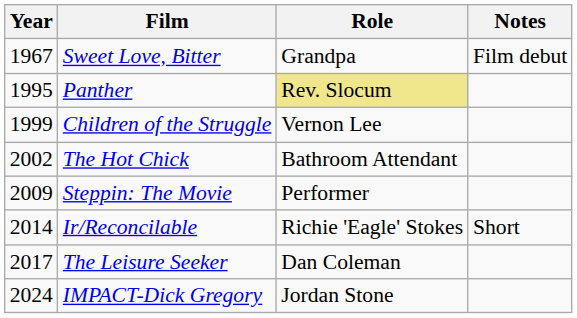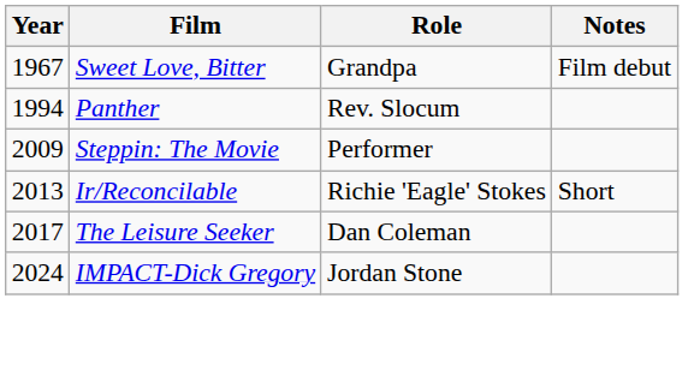 <table class="wikitable sortable">
 <tr>
 <th>Year</th>
 <th>Film</th>
 <th>Role</th>
 <th>Notes</th>
 </tr>
 <tr>
 <td>1967</td>
 <td><em><a href='#'>Sweet Love, Bitter</a></em></td>
 <td>Grandpa</td>
 <td>Film debut</td>
 </tr>
 <tr>
-<td>1995</td>
+<td>1994</td>
 <td><em><a href='#'>Panther</a></em></td>
-<td style="background: khaki;">Rev. Slocum</td>
-<td></td>
-</tr>
-<tr>
-<td>1999</td>
-<td><em><a href='#'>Children of the Struggle</a></em></td>
-<td>Vernon Lee</td>
-<td></td>
-</tr>
-<tr>
-<td>2002</td>
-<td><em><a href='#'>The Hot Chick</a></em></td>
-<td>Bathroom Attendant</td>
+<td>Rev. Slocum</td>
 <td></td>
 </tr>
 <tr>
 <td>2009</td>
 <td><em><a href='#'>Steppin: The Movie</a></em></td>
 <td>Performer</td>
 <td></td>
 </tr>
 <tr>
-<td>2014</td>
+<td>2013</td>
 <td><em><a href='#'>Ir/Reconcilable</a></em></td>
 <td>Richie 'Eagle' Stokes</td>
 <td>Short</td>
 </tr>
 <tr>
 <td>2017</td>
 <td><em><a href='#'>The Leisure Seeker</a></em></td>
 <td>Dan Coleman</td>
 <td></td>
 </tr>
 <tr>
 <td>2024</td>
 <td><em><a href='#'>IMPACT-Dick Gregory</a></em></td>
 <td>Jordan Stone</td>
 <td></td>
 </tr>
 </table>
